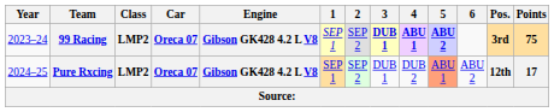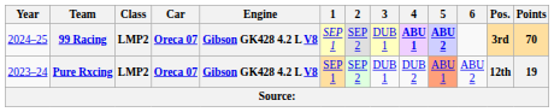 <table class="wikitable" style="text-align:center; font-size:85%">
 <tr>
 <th>Year</th>
 <th>Team</th>
 <th>Class</th>
 <th>Car</th>
 <th>Engine</th>
 <th>1</th>
 <th>2</th>
 <th>3</th>
 <th>4</th>
 <th>5</th>
 <th>6</th>
 <th>Pos.</th>
 <th>Points</th>
 </tr>
 <tr>
-<td nowrap><a href='#'>2023–24</a></td>
+<td><a href='#'>2024–25</a></td>
 <th nowrap><a href='#'>99 Racing</a></th>
 <th>LMP2</th>
 <th nowrap><a href='#'>Oreca 07</a></th>
 <th nowrap><a href='#'>Gibson</a> GK428 4.2 L <a href='#'>V8</a></th>
 <td style="background:#FFFFBF;"><em><a href='#'>SEP<br>1</a></em><br></td>
 <td style="background:#DFDFDF;"><a href='#'>SEP<br>2</a><br></td>
-<td style="background:#FFFFBF;"><strong><a href='#'>DUB<br>1</a><br></strong></td>
+<td style="background:#FFFFBF;"><a href='#'>DUB<br>1</a><br></td>
 <td style="background:#EFCFFF;"><strong><a href='#'>ABU<br>1</a></strong><br></td>
 <td style="background:#CFCFFF;"><strong><a href='#'>ABU<br>2</a></strong><br></td>
 <td></td>
 <th style="background:#FFDF9F">3rd</th>
-<th style="background:#FFDF9F">75</th>
+<th style="background:#FFDF9F">70</th>
 </tr>
 <tr>
-<td><a href='#'>2024–25</a></td>
+<td nowrap><a href='#'>2023–24</a></td>
 <th><a href='#'>Pure Rxcing</a></th>
 <th>LMP2</th>
 <th><a href='#'>Oreca 07</a></th>
 <th><a href='#'>Gibson</a> GK428 4.2 L <a href='#'>V8</a></th>
 <td style="background:#FFDF9F;"><a href='#'>SEP<br>1</a><br></td>
 <td style="background:#DFFFDF;"><a href='#'>SEP<br>2</a><br></td>
 <td><a href='#'>DUB<br>1</a></td>
 <td><a href='#'>DUB<br>2</a></td>
 <td style="background: lightsalmon;"><a href='#'>ABU<br>1</a></td>
 <td><a href='#'>ABU<br>2</a></td>
 <th>12th</th>
-<th>17</th>
+<th>19</th>
 </tr>
 <tr>
 <th colspan="13">Source:</th>
 </tr>
 </table>
